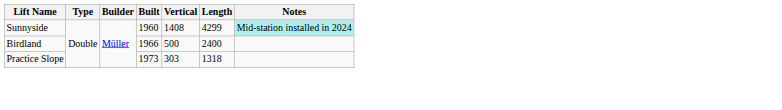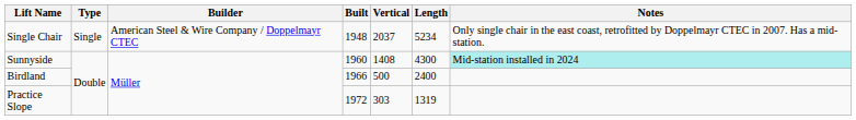 <table class="wikitable">
 <tr>
 <th>Lift Name</th>
 <th>Type</th>
 <th>Builder</th>
 <th>Built</th>
 <th>Vertical<br></th>
 <th>Length<br></th>
 <th>Notes</th>
 </tr>
 <tr>
+<td>Single Chair</td>
+<td>Single</td>
+<td>American Steel & Wire Company / <a href='#'>Doppelmayr CTEC</a></td>
+<td>1948</td>
+<td>2037</td>
+<td>5234</td>
+<td>Only single chair in the east coast, retrofitted by Doppelmayr CTEC in 2007. Has a mid-station.</td>
+</tr>
+<tr>
 <td>Sunnyside</td>
 <td rowspan="3">Double</td>
 <td rowspan="3"><a href='#'>Müller</a></td>
 <td>1960</td>
 <td>1408</td>
-<td>4299</td>
+<td>4300</td>
 <td style="background: paleturquoise;">Mid-station installed in 2024</td>
 </tr>
 <tr>
 <td>Birdland</td>
 <td>1966</td>
 <td>500</td>
 <td>2400</td>
 <td></td>
 </tr>
 <tr>
 <td>Practice Slope</td>
-<td>1973</td>
+<td>1972</td>
 <td>303</td>
-<td>1318</td>
+<td>1319</td>
 <td></td>
 </tr>
 </table>
